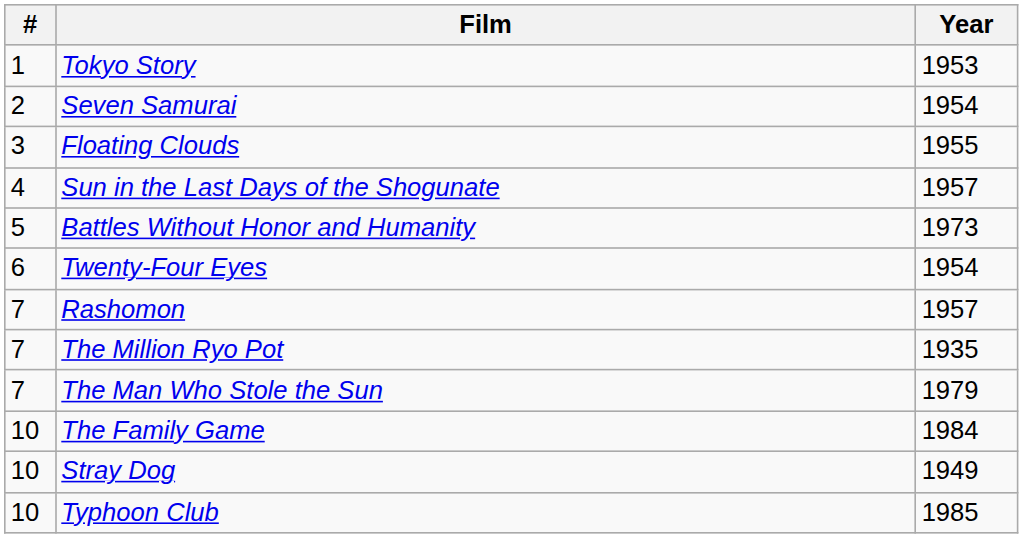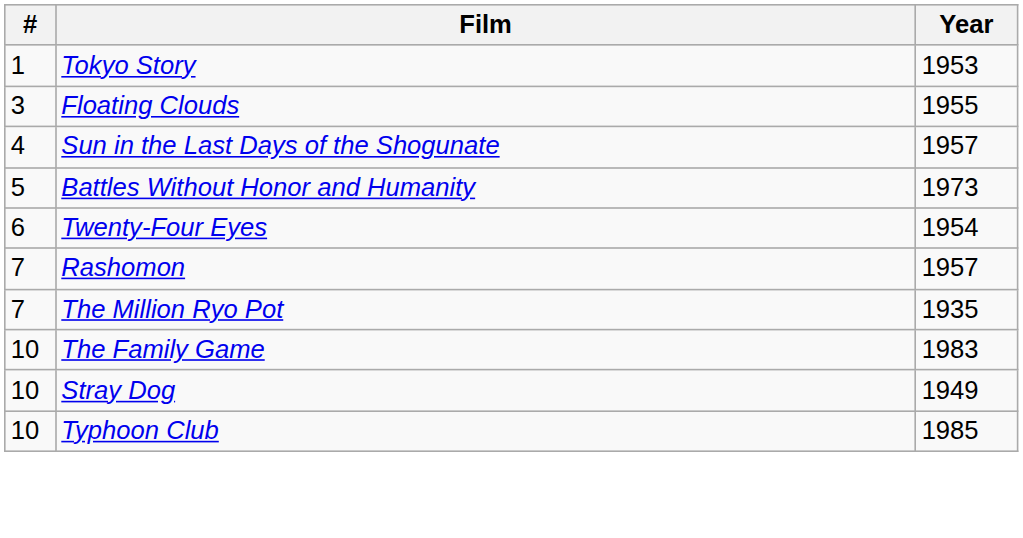 <table class="sortable wikitable" style="width:40%">
 <tr>
 <th width=5%>#</th>
 <th width=85%>Film</th>
 <th width=10%>Year</th>
 </tr>
 <tr>
 <td>1</td>
 <td><em><a href='#'>Tokyo Story</a></em></td>
 <td>1953</td>
-</tr>
-<tr>
-<td>2</td>
-<td><em><a href='#'>Seven Samurai</a></em></td>
-<td>1954</td>
 </tr>
 <tr>
 <td>3</td>
 <td><em><a href='#'>Floating Clouds</a></em></td>
 <td>1955</td>
 </tr>
 <tr>
 <td>4</td>
 <td><em><a href='#'>Sun in the Last Days of the Shogunate</a></em></td>
 <td>1957</td>
 </tr>
 <tr>
 <td>5</td>
 <td><em><a href='#'>Battles Without Honor and Humanity</a></em></td>
 <td>1973</td>
 </tr>
 <tr>
 <td>6</td>
 <td><em><a href='#'>Twenty-Four Eyes</a></em></td>
 <td>1954</td>
 </tr>
 <tr>
 <td>7</td>
 <td><em><a href='#'>Rashomon</a></em></td>
 <td>1957</td>
 </tr>
 <tr>
 <td>7</td>
 <td><em><a href='#'>The Million Ryo Pot</a></em></td>
 <td>1935</td>
 </tr>
 <tr>
-<td>7</td>
-<td><em><a href='#'>The Man Who Stole the Sun</a></em></td>
-<td>1979</td>
-</tr>
-<tr>
 <td>10</td>
 <td><em><a href='#'>The Family Game</a></em></td>
-<td>1984</td>
+<td>1983</td>
 </tr>
 <tr>
 <td>10</td>
 <td><em><a href='#'>Stray Dog</a></em></td>
 <td>1949</td>
 </tr>
 <tr>
 <td>10</td>
 <td><em><a href='#'>Typhoon Club</a></em></td>
 <td>1985</td>
 </tr>
 </table>
